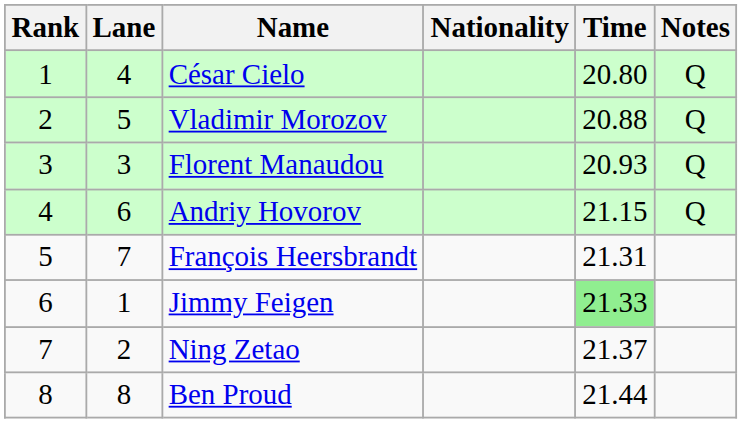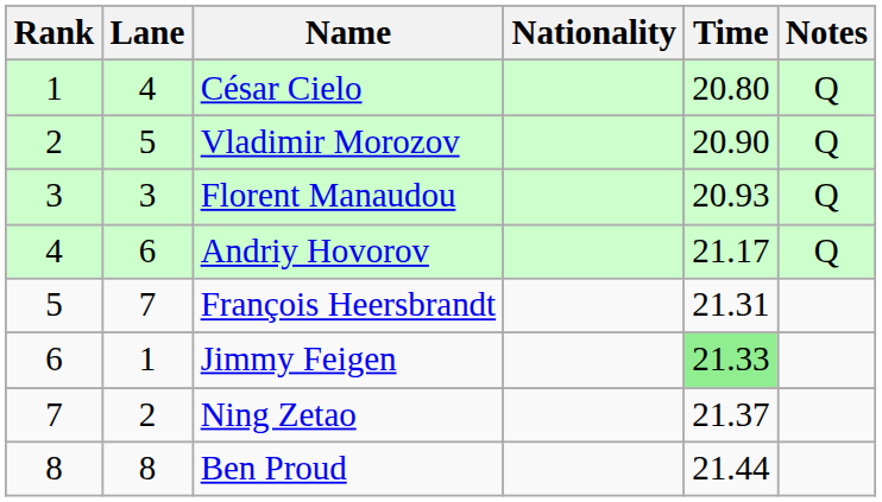 <table class="wikitable sortable" style="text-align:center">
 <tr>
 <th>Rank</th>
 <th>Lane</th>
 <th>Name</th>
 <th>Nationality</th>
 <th>Time</th>
 <th>Notes</th>
 </tr>
 <tr bgcolor=ccffcc>
 <td>1</td>
 <td>4</td>
 <td align=left><a href='#'>César Cielo</a></td>
 <td align=left></td>
 <td>20.80</td>
 <td>Q</td>
 </tr>
 <tr bgcolor=ccffcc>
 <td>2</td>
 <td>5</td>
 <td align=left><a href='#'>Vladimir Morozov</a></td>
 <td align=left></td>
-<td>20.88</td>
+<td>20.90</td>
 <td>Q</td>
 </tr>
 <tr bgcolor=ccffcc>
 <td>3</td>
 <td>3</td>
 <td align=left><a href='#'>Florent Manaudou</a></td>
 <td align=left></td>
 <td>20.93</td>
 <td>Q</td>
 </tr>
 <tr bgcolor=ccffcc>
 <td>4</td>
 <td>6</td>
 <td align=left><a href='#'>Andriy Hovorov</a></td>
 <td align=left></td>
-<td>21.15</td>
+<td>21.17</td>
 <td>Q</td>
 </tr>
 <tr>
 <td>5</td>
 <td>7</td>
 <td align=left><a href='#'>François Heersbrandt</a></td>
 <td align=left></td>
 <td>21.31</td>
 <td></td>
 </tr>
 <tr>
 <td>6</td>
 <td>1</td>
 <td align=left><a href='#'>Jimmy Feigen</a></td>
 <td align=left></td>
 <td style="background: lightgreen;">21.33</td>
 <td></td>
 </tr>
 <tr>
 <td>7</td>
 <td>2</td>
 <td align=left><a href='#'>Ning Zetao</a></td>
 <td align=left></td>
 <td>21.37</td>
 <td></td>
 </tr>
 <tr>
 <td>8</td>
 <td>8</td>
 <td align=left><a href='#'>Ben Proud</a></td>
 <td align=left></td>
 <td>21.44</td>
 <td></td>
 </tr>
 </table>
